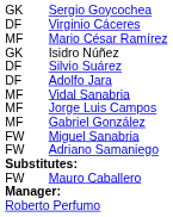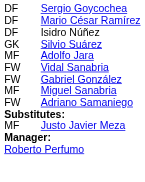 <table style="font-size:90%; margin:0.2em auto;" cellspacing="0" cellpadding="0">
 <tr>
 <th width="25"></th>
 <th width="25"></th>
 </tr>
 <tr>
-<td>GK</td>
+<td>DF</td>
 <td></td>
 <td> <a href='#'>Sergio Goycochea</a></td>
 </tr>
 <tr>
 <td>DF</td>
 <td></td>
-<td> <a href='#'>Virginio Cáceres</a></td>
+<td> <a href='#'>Mario César Ramírez</a></td>
+</tr>
+<tr>
+<td>DF</td>
 <td></td>
+<td> Isidro Núñez</td>
+</tr>
+<tr>
+<td>GK</td>
 <td></td>
+<td> <a href='#'>Silvio Suárez</a></td>
 </tr>
 <tr>
 <td>MF</td>
 <td></td>
-<td> <a href='#'>Mario César Ramírez</a></td>
-</tr>
-<tr>
-<td>GK</td>
-<td></td>
-<td> Isidro Núñez</td>
-</tr>
-<tr>
-<td>DF</td>
-<td></td>
-<td> <a href='#'>Silvio Suárez</a></td>
-</tr>
-<tr>
-<td>DF</td>
-<td></td>
 <td> <a href='#'>Adolfo Jara</a></td>
 </tr>
 <tr>
-<td>MF</td>
+<td>FW</td>
 <td></td>
 <td> <a href='#'>Vidal Sanabria</a></td>
 </tr>
 <tr>
-<td>MF</td>
-<td></td>
-<td> <a href='#'>Jorge Luis Campos</a></td>
-<td></td>
-<td></td>
-</tr>
-<tr>
-<td>MF</td>
+<td>FW</td>
 <td></td>
 <td> <a href='#'>Gabriel González</a></td>
 </tr>
 <tr>
-<td>FW</td>
+<td>MF</td>
 <td></td>
 <td> <a href='#'>Miguel Sanabria</a></td>
 </tr>
 <tr>
 <td>FW</td>
 <td></td>
 <td> <a href='#'>Adriano Samaniego</a></td>
 </tr>
 <tr>
 <td colspan=3><strong>Substitutes:</strong></td>
 </tr>
 <tr>
-<td>FW</td>
+<td>MF</td>
 <td></td>
-<td> <a href='#'>Mauro Caballero</a></td>
+<td> <a href='#'>Justo Javier Meza</a></td>
 <td></td>
 <td></td>
 </tr>
 <tr>
 <td colspan=3><strong>Manager:</strong></td>
 </tr>
 <tr>
 <td colspan=4> <a href='#'>Roberto Perfumo</a></td>
 </tr>
 </table>
